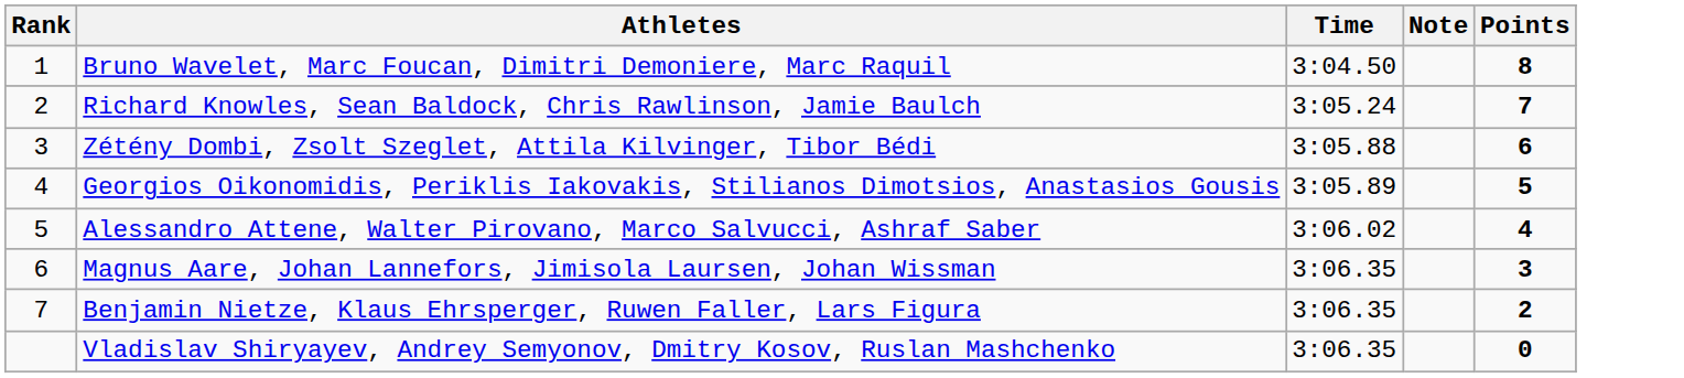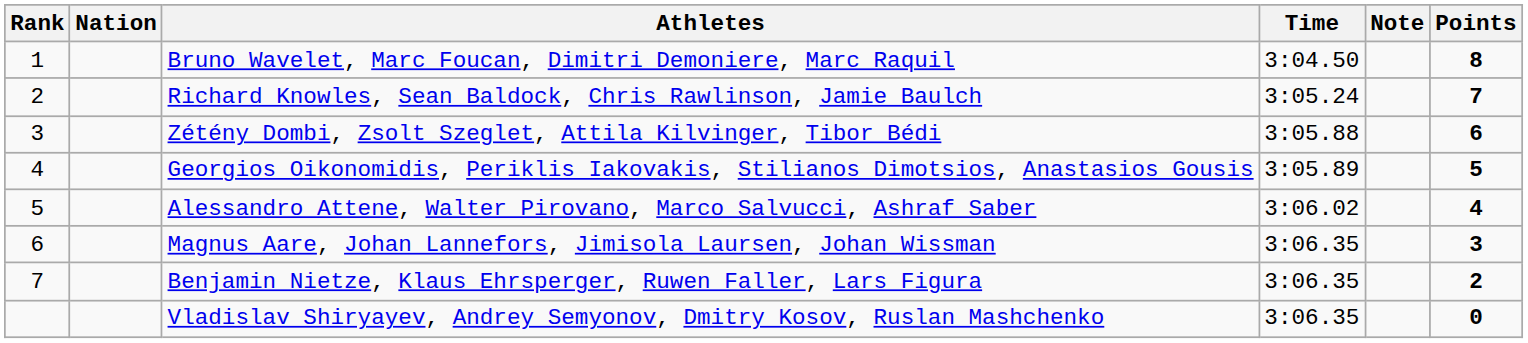 <table class="wikitable sortable" style="text-align:center">
 <tr>
 <th>Rank</th>
+<th>Nation</th>
 <th>Athletes</th>
 <th>Time</th>
 <th>Note</th>
 <th>Points</th>
 </tr>
 <tr>
 <td>1</td>
+<td align=left></td>
 <td align=left><a href='#'>Bruno Wavelet</a>, <a href='#'>Marc Foucan</a>, <a href='#'>Dimitri Demoniere</a>, <a href='#'>Marc Raquil</a></td>
 <td>3:04.50</td>
 <td></td>
 <td><strong>8</strong></td>
 </tr>
 <tr>
 <td>2</td>
+<td align=left></td>
 <td align=left><a href='#'>Richard Knowles</a>, <a href='#'>Sean Baldock</a>, <a href='#'>Chris Rawlinson</a>, <a href='#'>Jamie Baulch</a></td>
 <td>3:05.24</td>
 <td></td>
 <td><strong>7</strong></td>
 </tr>
 <tr>
 <td>3</td>
+<td align=left></td>
 <td align=left><a href='#'>Zétény Dombi</a>, <a href='#'>Zsolt Szeglet</a>, <a href='#'>Attila Kilvinger</a>, <a href='#'>Tibor Bédi</a></td>
 <td>3:05.88</td>
 <td></td>
 <td><strong>6</strong></td>
 </tr>
 <tr>
 <td>4</td>
+<td align=left></td>
 <td align=left><a href='#'>Georgios Oikonomidis</a>, <a href='#'>Periklis Iakovakis</a>, <a href='#'>Stilianos Dimotsios</a>, <a href='#'>Anastasios Gousis</a></td>
 <td>3:05.89</td>
 <td></td>
 <td><strong>5</strong></td>
 </tr>
 <tr>
 <td>5</td>
+<td align=left></td>
 <td align=left><a href='#'>Alessandro Attene</a>, <a href='#'>Walter Pirovano</a>, <a href='#'>Marco Salvucci</a>, <a href='#'>Ashraf Saber</a></td>
 <td>3:06.02</td>
 <td></td>
 <td><strong>4</strong></td>
 </tr>
 <tr>
 <td>6</td>
+<td align=left></td>
 <td align=left><a href='#'>Magnus Aare</a>, <a href='#'>Johan Lannefors</a>, <a href='#'>Jimisola Laursen</a>, <a href='#'>Johan Wissman</a></td>
 <td>3:06.35</td>
 <td></td>
 <td><strong>3</strong></td>
 </tr>
 <tr>
 <td>7</td>
+<td align=left></td>
 <td align=left><a href='#'>Benjamin Nietze</a>, <a href='#'>Klaus Ehrsperger</a>, <a href='#'>Ruwen Faller</a>, <a href='#'>Lars Figura</a></td>
 <td>3:06.35</td>
 <td></td>
 <td><strong>2</strong></td>
 </tr>
 <tr>
 <td></td>
+<td align=left></td>
 <td align=left><a href='#'>Vladislav Shiryayev</a>, <a href='#'>Andrey Semyonov</a>, <a href='#'>Dmitry Kosov</a>, <a href='#'>Ruslan Mashchenko</a></td>
 <td>3:06.35</td>
 <td></td>
 <td><strong>0</strong></td>
 </tr>
 </table>
